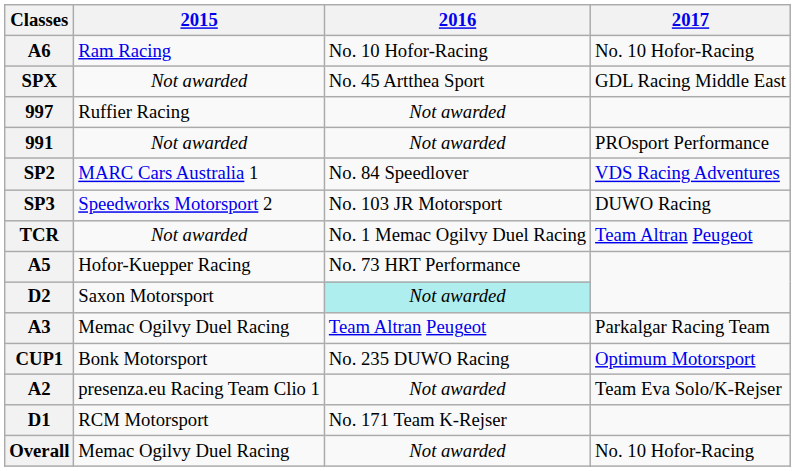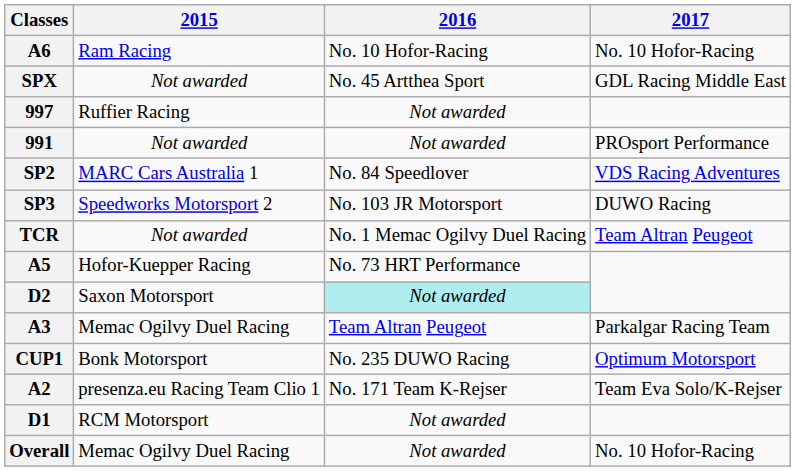 <table class="wikitable" style="font-size: 80%;">
 <tr>
 <th>Classes</th>
 <th><a href='#'>2015</a></th>
 <th><a href='#'>2016</a></th>
 <th><a href='#'>2017</a></th>
 </tr>
 <tr>
 <th>A6</th>
 <td> <a href='#'>Ram Racing</a></td>
 <td> No. 10 Hofor-Racing</td>
 <td> No. 10 Hofor-Racing</td>
 </tr>
 <tr>
 <th>SPX</th>
 <td align=center><em>Not awarded</em></td>
 <td> No. 45 Artthea Sport</td>
 <td> GDL Racing Middle East</td>
 </tr>
 <tr>
 <th>997</th>
 <td> Ruffier Racing</td>
 <td align=center><em>Not awarded</em></td>
 </tr>
 <tr>
 <th>991</th>
 <td align=center><em>Not awarded</em></td>
 <td align=center><em>Not awarded</em></td>
 <td> PROsport Performance</td>
 </tr>
 <tr>
 <th>SP2</th>
 <td> <a href='#'>MARC Cars Australia</a> 1</td>
 <td> No. 84 Speedlover</td>
 <td> <a href='#'>VDS Racing Adventures</a></td>
 </tr>
 <tr>
 <th>SP3</th>
 <td> <a href='#'>Speedworks Motorsport</a> 2</td>
 <td> No. 103 JR Motorsport</td>
 <td> DUWO Racing</td>
 </tr>
 <tr>
 <th>TCR</th>
 <td align=center><em>Not awarded</em></td>
 <td> No. 1 Memac Ogilvy Duel Racing</td>
 <td> <a href='#'>Team Altran</a> <a href='#'>Peugeot</a></td>
 </tr>
 <tr>
 <th>A5</th>
 <td> Hofor-Kuepper Racing</td>
 <td> No. 73 HRT Performance</td>
 </tr>
 <tr>
 <th>D2</th>
 <td> Saxon Motorsport</td>
 <td align=center style="background: paleturquoise;"><em>Not awarded</em></td>
 </tr>
 <tr>
 <th>A3</th>
 <td> Memac Ogilvy Duel Racing</td>
 <td> <a href='#'>Team Altran</a> <a href='#'>Peugeot</a></td>
 <td> Parkalgar Racing Team</td>
 </tr>
 <tr>
 <th>CUP1</th>
 <td> Bonk Motorsport</td>
 <td> No. 235 DUWO Racing</td>
 <td> <a href='#'>Optimum Motorsport</a></td>
 </tr>
 <tr>
 <th>A2</th>
 <td> presenza.eu Racing Team Clio 1</td>
-<td align=center><em>Not awarded</em></td>
+<td> No. 171 Team K-Rejser</td>
 <td> Team Eva Solo/K-Rejser</td>
 </tr>
 <tr>
 <th>D1</th>
 <td> RCM Motorsport</td>
-<td> No. 171 Team K-Rejser</td>
+<td align=center><em>Not awarded</em></td>
 </tr>
 <tr>
 <th>Overall</th>
 <td> Memac Ogilvy Duel Racing</td>
 <td align=center><em>Not awarded</em></td>
 <td> No. 10 Hofor-Racing</td>
 </tr>
 </table>
